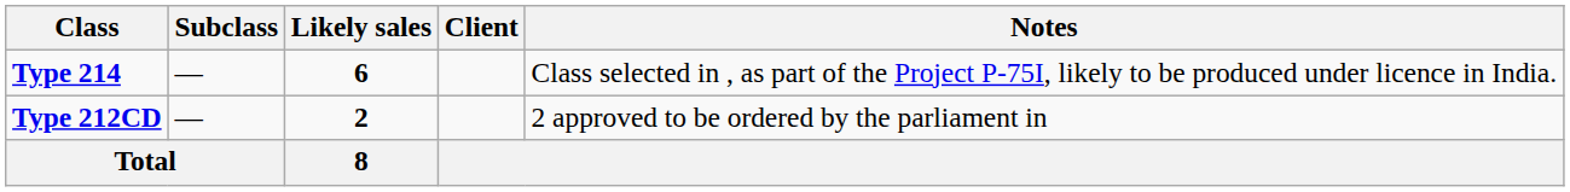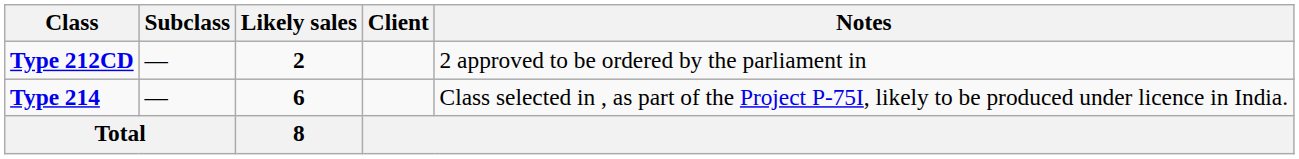 <table class="wikitable">
 <tr>
 <th>Class</th>
 <th>Subclass</th>
 <th>Likely sales</th>
 <th>Client</th>
 <th>Notes</th>
 </tr>
 <tr>
+<td><a href='#'><strong>Type 212CD</strong></a></td>
+<td>—</td>
+<td style="text-align: center;"><strong>2</strong></td>
+<td></td>
+<td>2 approved to be ordered by the parliament in </td>
+</tr>
+<tr>
 <td><strong><a href='#'>Type 214</a></strong></td>
 <td>—</td>
 <td style="text-align: center;"><strong>6</strong></td>
 <td></td>
 <td>Class selected in , as part of the <a href='#'>Project P-75I</a>, likely to be produced under licence in India.</td>
 </tr>
 <tr>
-<td><a href='#'><strong>Type 212CD</strong></a></td>
-<td>—</td>
-<td style="text-align: center;"><strong>2</strong></td>
-<td></td>
-<td>2 approved to be ordered by the parliament in </td>
-</tr>
-<tr>
 <th colspan="2">Total</th>
 <th style="text-align: center;">8</th>
 <th colspan="2"></th>
 </tr>
 </table>
